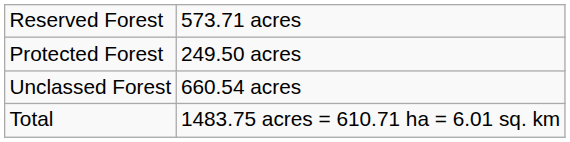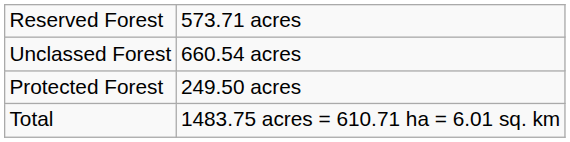 <table class="wikitable">
 <tr>
 <td>Reserved Forest</td>
 <td>573.71 acres</td>
 </tr>
 <tr>
+<td>Unclassed Forest</td>
+<td>660.54 acres</td>
+</tr>
+<tr>
 <td>Protected Forest</td>
 <td>249.50 acres</td>
-</tr>
-<tr>
-<td>Unclassed Forest</td>
-<td>660.54 acres</td>
 </tr>
 <tr>
 <td>Total</td>
 <td>1483.75 acres = 610.71 ha = 6.01 sq. km</td>
 </tr>
 </table>
